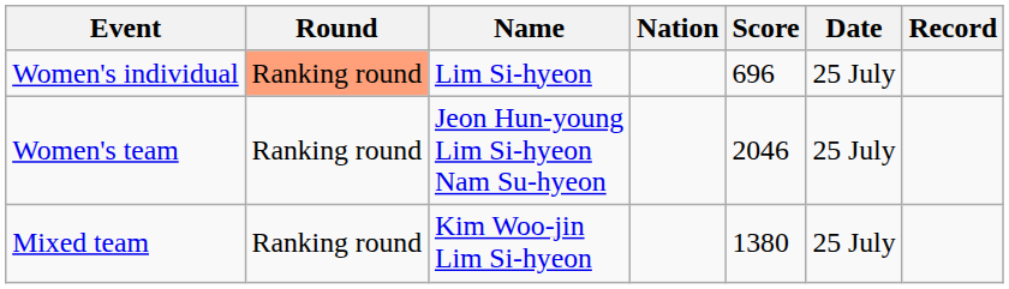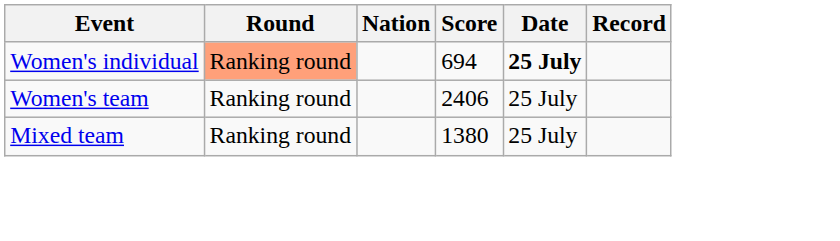 <table class="wikitable">
 <tr>
 <th>Event</th>
 <th>Round</th>
-<th>Name</th>
 <th>Nation</th>
 <th>Score</th>
 <th>Date</th>
 <th>Record</th>
 </tr>
 <tr>
 <td><a href='#'>Women's individual</a></td>
 <td style="background: lightsalmon;">Ranking round</td>
-<td><a href='#'>Lim Si-hyeon</a></td>
 <td></td>
-<td>696</td>
-<td>25 July</td>
+<td>694</td>
+<td><strong>25 July</strong></td>
 <td><strong></strong></td>
 </tr>
 <tr>
 <td><a href='#'>Women's team</a></td>
 <td>Ranking round</td>
-<td><a href='#'>Jeon Hun-young</a><br><a href='#'>Lim Si-hyeon</a><br><a href='#'>Nam Su-hyeon</a></td>
 <td></td>
-<td>2046</td>
+<td>2406</td>
 <td>25 July</td>
 <td></td>
 </tr>
 <tr>
 <td><a href='#'>Mixed team</a></td>
 <td>Ranking round</td>
-<td><a href='#'>Kim Woo-jin</a><br><a href='#'>Lim Si-hyeon</a></td>
 <td></td>
 <td>1380</td>
 <td>25 July</td>
 <td></td>
 </tr>
 </table>
